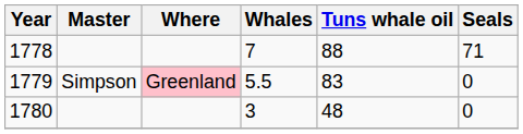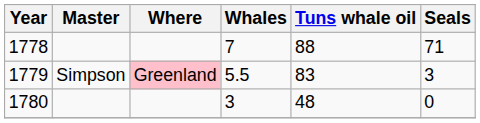 <table class="sortable wikitable">
 <tr>
 <th>Year</th>
 <th>Master</th>
 <th>Where</th>
 <th>Whales</th>
 <th><a href='#'>Tuns</a> whale oil</th>
 <th>Seals</th>
 </tr>
 <tr>
 <td>1778</td>
 <td></td>
 <td></td>
 <td>7</td>
 <td>88</td>
 <td>71</td>
 </tr>
 <tr>
 <td>1779</td>
 <td>Simpson</td>
 <td style="background: pink;">Greenland</td>
 <td>5.5</td>
 <td>83</td>
-<td>0</td>
+<td>3</td>
 </tr>
 <tr>
 <td>1780</td>
 <td></td>
 <td></td>
 <td>3</td>
 <td>48</td>
 <td>0</td>
 </tr>
 <tr>
 </tr>
 </table>
